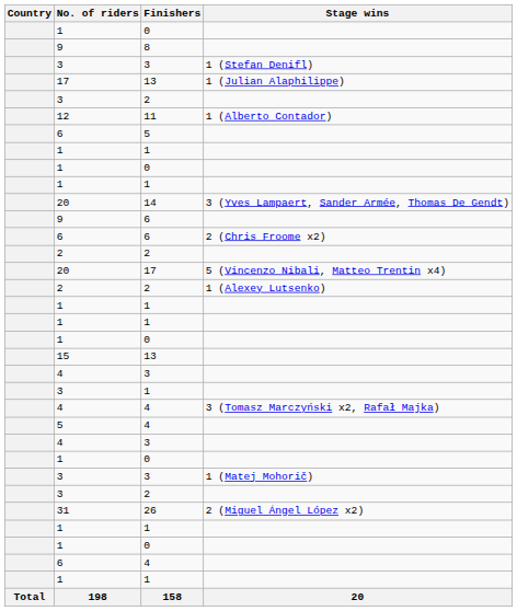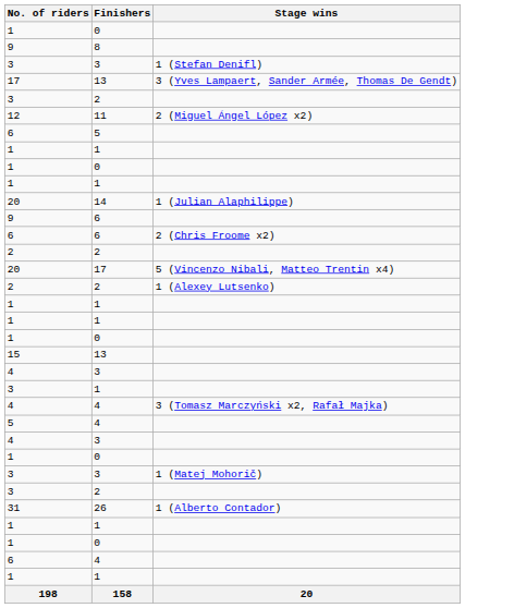 <table class="wikitable sortable plainrowheaders">
 <tr>
-<th scope="col">Country</th>
 <th scope="col">No. of riders</th>
 <th scope="col">Finishers</th>
 <th scope="col">Stage wins</th>
 </tr>
 <tr>
-<th scope="row"></th>
 <td>1</td>
 <td>0</td>
 <td></td>
 </tr>
 <tr>
-<th scope="row"></th>
 <td>9</td>
 <td>8</td>
 <td></td>
 </tr>
 <tr>
-<th scope="row"></th>
 <td>3</td>
 <td>3</td>
 <td>1 (<a href='#'>Stefan Denifl</a>)</td>
 </tr>
 <tr>
-<th scope="row"></th>
 <td>17</td>
 <td>13</td>
-<td>1 (<a href='#'>Julian Alaphilippe</a>)</td>
+<td>3 (<a href='#'>Yves Lampaert</a>, <a href='#'>Sander Armée</a>, <a href='#'>Thomas De Gendt</a>)</td>
 </tr>
 <tr>
-<th scope="row"></th>
 <td>3</td>
 <td>2</td>
 <td></td>
 </tr>
 <tr>
-<th scope="row"></th>
 <td>12</td>
 <td>11</td>
-<td>1 (<a href='#'>Alberto Contador</a>)</td>
+<td>2 (<a href='#'>Miguel Ángel López</a> x2)</td>
 </tr>
 <tr>
-<th scope="row"></th>
 <td>6</td>
 <td>5</td>
 <td></td>
 </tr>
 <tr>
-<th scope="row"></th>
 <td>1</td>
 <td>1</td>
 <td></td>
 </tr>
 <tr>
-<th scope="row"></th>
 <td>1</td>
 <td>0</td>
 <td></td>
 </tr>
 <tr>
-<th scope="row"></th>
 <td>1</td>
 <td>1</td>
 <td></td>
 </tr>
 <tr>
-<th scope="row"></th>
 <td>20</td>
 <td>14</td>
-<td>3 (<a href='#'>Yves Lampaert</a>, <a href='#'>Sander Armée</a>, <a href='#'>Thomas De Gendt</a>)</td>
+<td>1 (<a href='#'>Julian Alaphilippe</a>)</td>
 </tr>
 <tr>
-<th scope="row"></th>
 <td>9</td>
 <td>6</td>
 <td></td>
 </tr>
 <tr>
-<th scope="row"></th>
 <td>6</td>
 <td>6</td>
 <td>2 (<a href='#'>Chris Froome</a> x2)</td>
 </tr>
 <tr>
-<th scope="row"></th>
 <td>2</td>
 <td>2</td>
 <td></td>
 </tr>
 <tr>
-<th scope="row"></th>
 <td>20</td>
 <td>17</td>
 <td>5 (<a href='#'>Vincenzo Nibali</a>, <a href='#'>Matteo Trentin</a> x4)</td>
 </tr>
 <tr>
-<th scope="row"></th>
 <td>2</td>
 <td>2</td>
 <td>1 (<a href='#'>Alexey Lutsenko</a>)</td>
 </tr>
 <tr>
-<th scope="row"></th>
 <td>1</td>
 <td>1</td>
 <td></td>
 </tr>
 <tr>
-<th scope="row"></th>
 <td>1</td>
 <td>1</td>
 <td></td>
 </tr>
 <tr>
-<th scope="row"></th>
 <td>1</td>
 <td>0</td>
 <td></td>
 </tr>
 <tr>
-<th scope="row"></th>
 <td>15</td>
 <td>13</td>
 <td></td>
 </tr>
 <tr>
-<th scope="row"></th>
 <td>4</td>
 <td>3</td>
 <td></td>
 </tr>
 <tr>
-<th scope="row"></th>
 <td>3</td>
 <td>1</td>
 <td></td>
 </tr>
 <tr>
-<th scope="row"></th>
 <td>4</td>
 <td>4</td>
 <td>3 (<a href='#'>Tomasz Marczyński</a> x2, <a href='#'>Rafał Majka</a>)</td>
 </tr>
 <tr>
-<th scope="row"></th>
 <td>5</td>
 <td>4</td>
 <td></td>
 </tr>
 <tr>
-<th scope="row"></th>
 <td>4</td>
 <td>3</td>
 <td></td>
 </tr>
 <tr>
-<th scope="row"></th>
 <td>1</td>
 <td>0</td>
 <td></td>
 </tr>
 <tr>
-<th scope="row"></th>
 <td>3</td>
 <td>3</td>
 <td>1 (<a href='#'>Matej Mohorič</a>)</td>
 </tr>
 <tr>
-<th scope="row"></th>
 <td>3</td>
 <td>2</td>
 <td></td>
 </tr>
 <tr>
-<th scope="row"></th>
 <td>31</td>
 <td>26</td>
-<td>2 (<a href='#'>Miguel Ángel López</a> x2)</td>
+<td>1 (<a href='#'>Alberto Contador</a>)</td>
 </tr>
 <tr>
-<th scope="row"></th>
 <td>1</td>
 <td>1</td>
 <td></td>
 </tr>
 <tr>
-<th scope="row"></th>
 <td>1</td>
 <td>0</td>
 <td></td>
 </tr>
 <tr>
-<th scope="row"></th>
 <td>6</td>
 <td>4</td>
 <td></td>
 </tr>
 <tr>
-<th scope="row"></th>
 <td>1</td>
 <td>1</td>
 <td></td>
 </tr>
 <tr>
-<th>Total</th>
 <th>198</th>
 <th>158</th>
 <th>20</th>
 </tr>
 </table>
